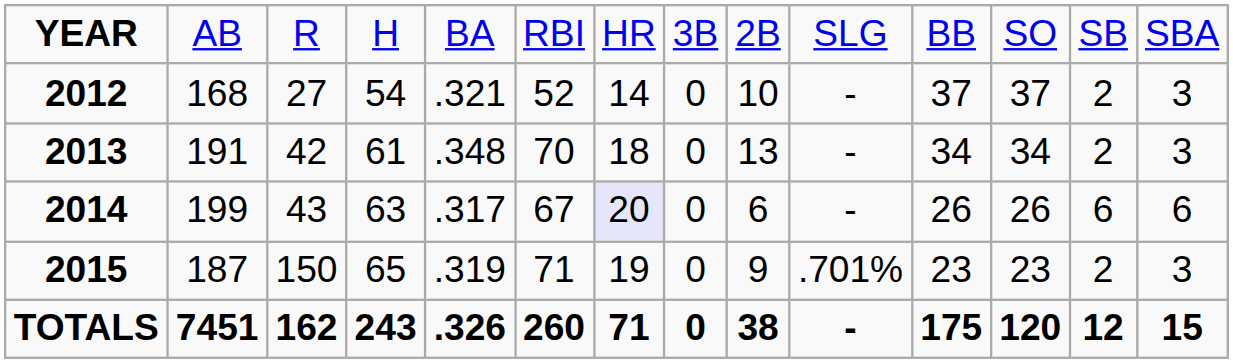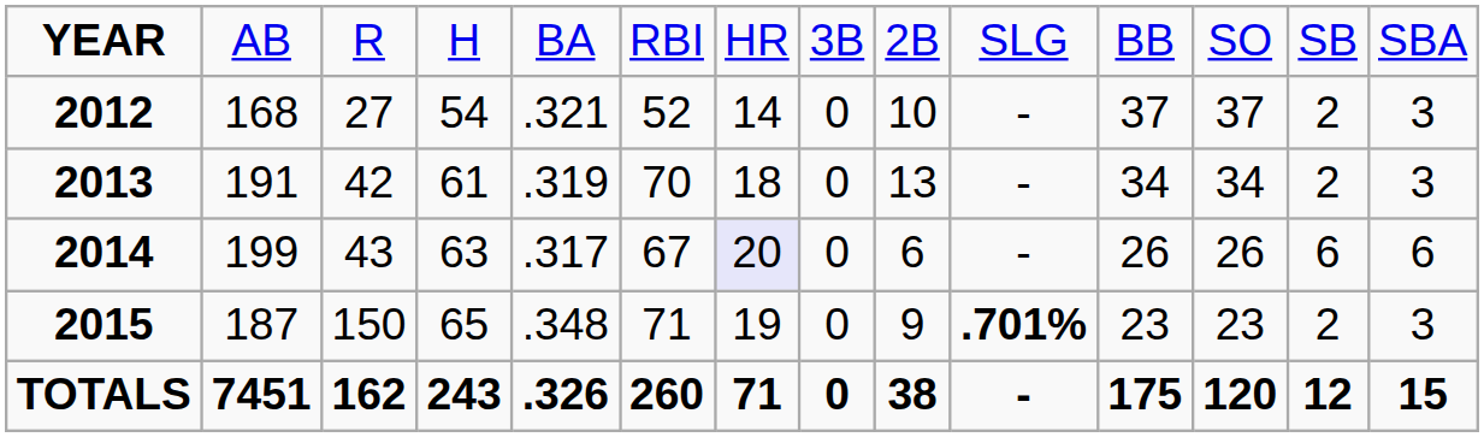 <table class="sortable wikitable" style="text-align:center;">
 <tr>
 <td><strong>YEAR</strong></td>
 <td><a href='#'>AB</a></td>
 <td><a href='#'>R</a></td>
 <td><a href='#'>H</a></td>
 <td><a href='#'>BA</a></td>
 <td><a href='#'>RBI</a></td>
 <td><a href='#'>HR</a></td>
 <td><a href='#'>3B</a></td>
 <td><a href='#'>2B</a></td>
 <td><a href='#'>SLG</a></td>
 <td><a href='#'>BB</a></td>
 <td><a href='#'>SO</a></td>
 <td><a href='#'>SB</a></td>
 <td><a href='#'>SBA</a></td>
 </tr>
 <tr>
 <td><strong>2012</strong></td>
 <td>168</td>
 <td>27</td>
 <td>54</td>
 <td>.321</td>
 <td>52</td>
 <td>14</td>
 <td>0</td>
 <td>10</td>
 <td>-</td>
 <td>37</td>
 <td>37</td>
 <td>2</td>
 <td>3</td>
 </tr>
 <tr>
 <td><strong>2013</strong></td>
 <td>191</td>
 <td>42</td>
 <td>61</td>
-<td>.348</td>
+<td>.319</td>
 <td>70</td>
 <td>18</td>
 <td>0</td>
 <td>13</td>
 <td>-</td>
 <td>34</td>
 <td>34</td>
 <td>2</td>
 <td>3</td>
 </tr>
 <tr>
 <td><strong>2014</strong></td>
 <td>199</td>
 <td>43</td>
 <td>63</td>
 <td>.317</td>
 <td>67</td>
 <td style="background: lavender;">20</td>
 <td>0</td>
 <td>6</td>
 <td>-</td>
 <td>26</td>
 <td>26</td>
 <td>6</td>
 <td>6</td>
 </tr>
 <tr>
 <td><strong>2015</strong></td>
 <td>187</td>
 <td>150</td>
 <td>65</td>
-<td>.319</td>
+<td>.348</td>
 <td>71</td>
 <td>19</td>
 <td>0</td>
 <td>9</td>
-<td>.701%</td>
+<td><strong>.701%</strong></td>
 <td>23</td>
 <td>23</td>
 <td>2</td>
 <td>3</td>
 </tr>
 <tr>
 <td><strong>TOTALS</strong></td>
 <td><strong>7451</strong></td>
 <td><strong>162</strong></td>
 <td><strong>243</strong></td>
 <td><strong>.326</strong></td>
 <td><strong>260</strong></td>
 <td><strong>71</strong></td>
 <td><strong>0</strong></td>
 <td><strong>38</strong></td>
 <td><strong>-</strong></td>
 <td><strong>175</strong></td>
 <td><strong>120</strong></td>
 <td><strong>12</strong></td>
 <td><strong>15</strong></td>
 </tr>
 </table>
